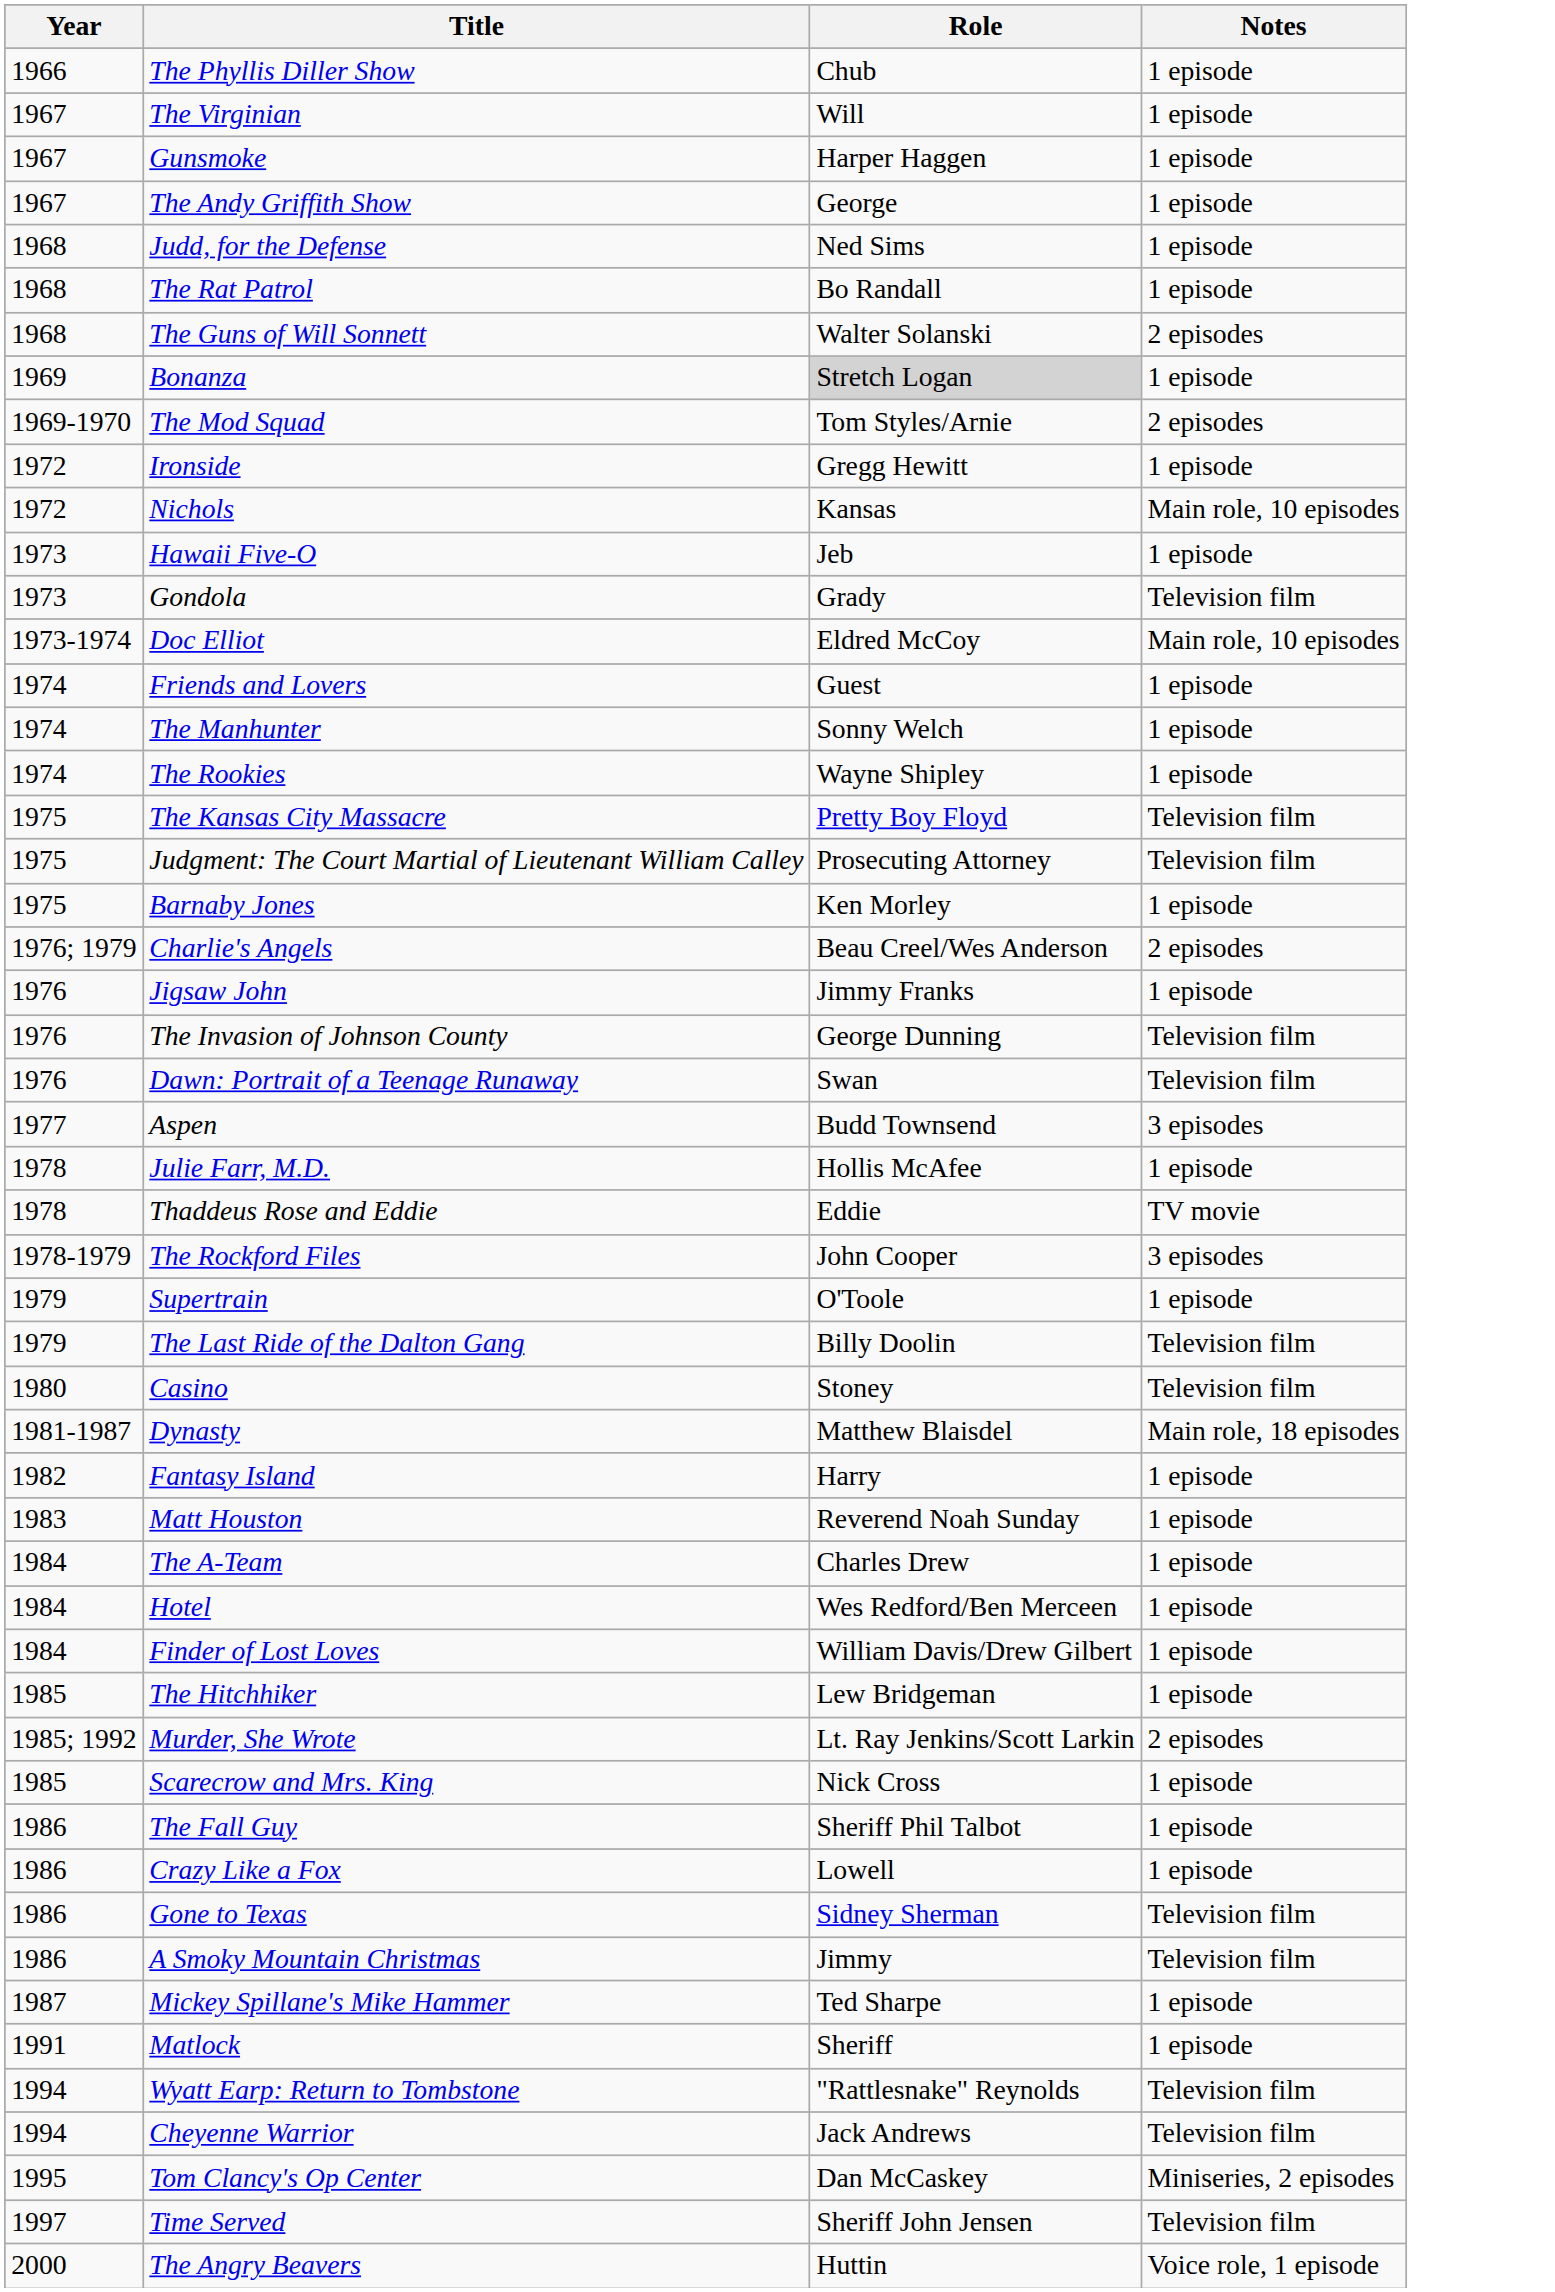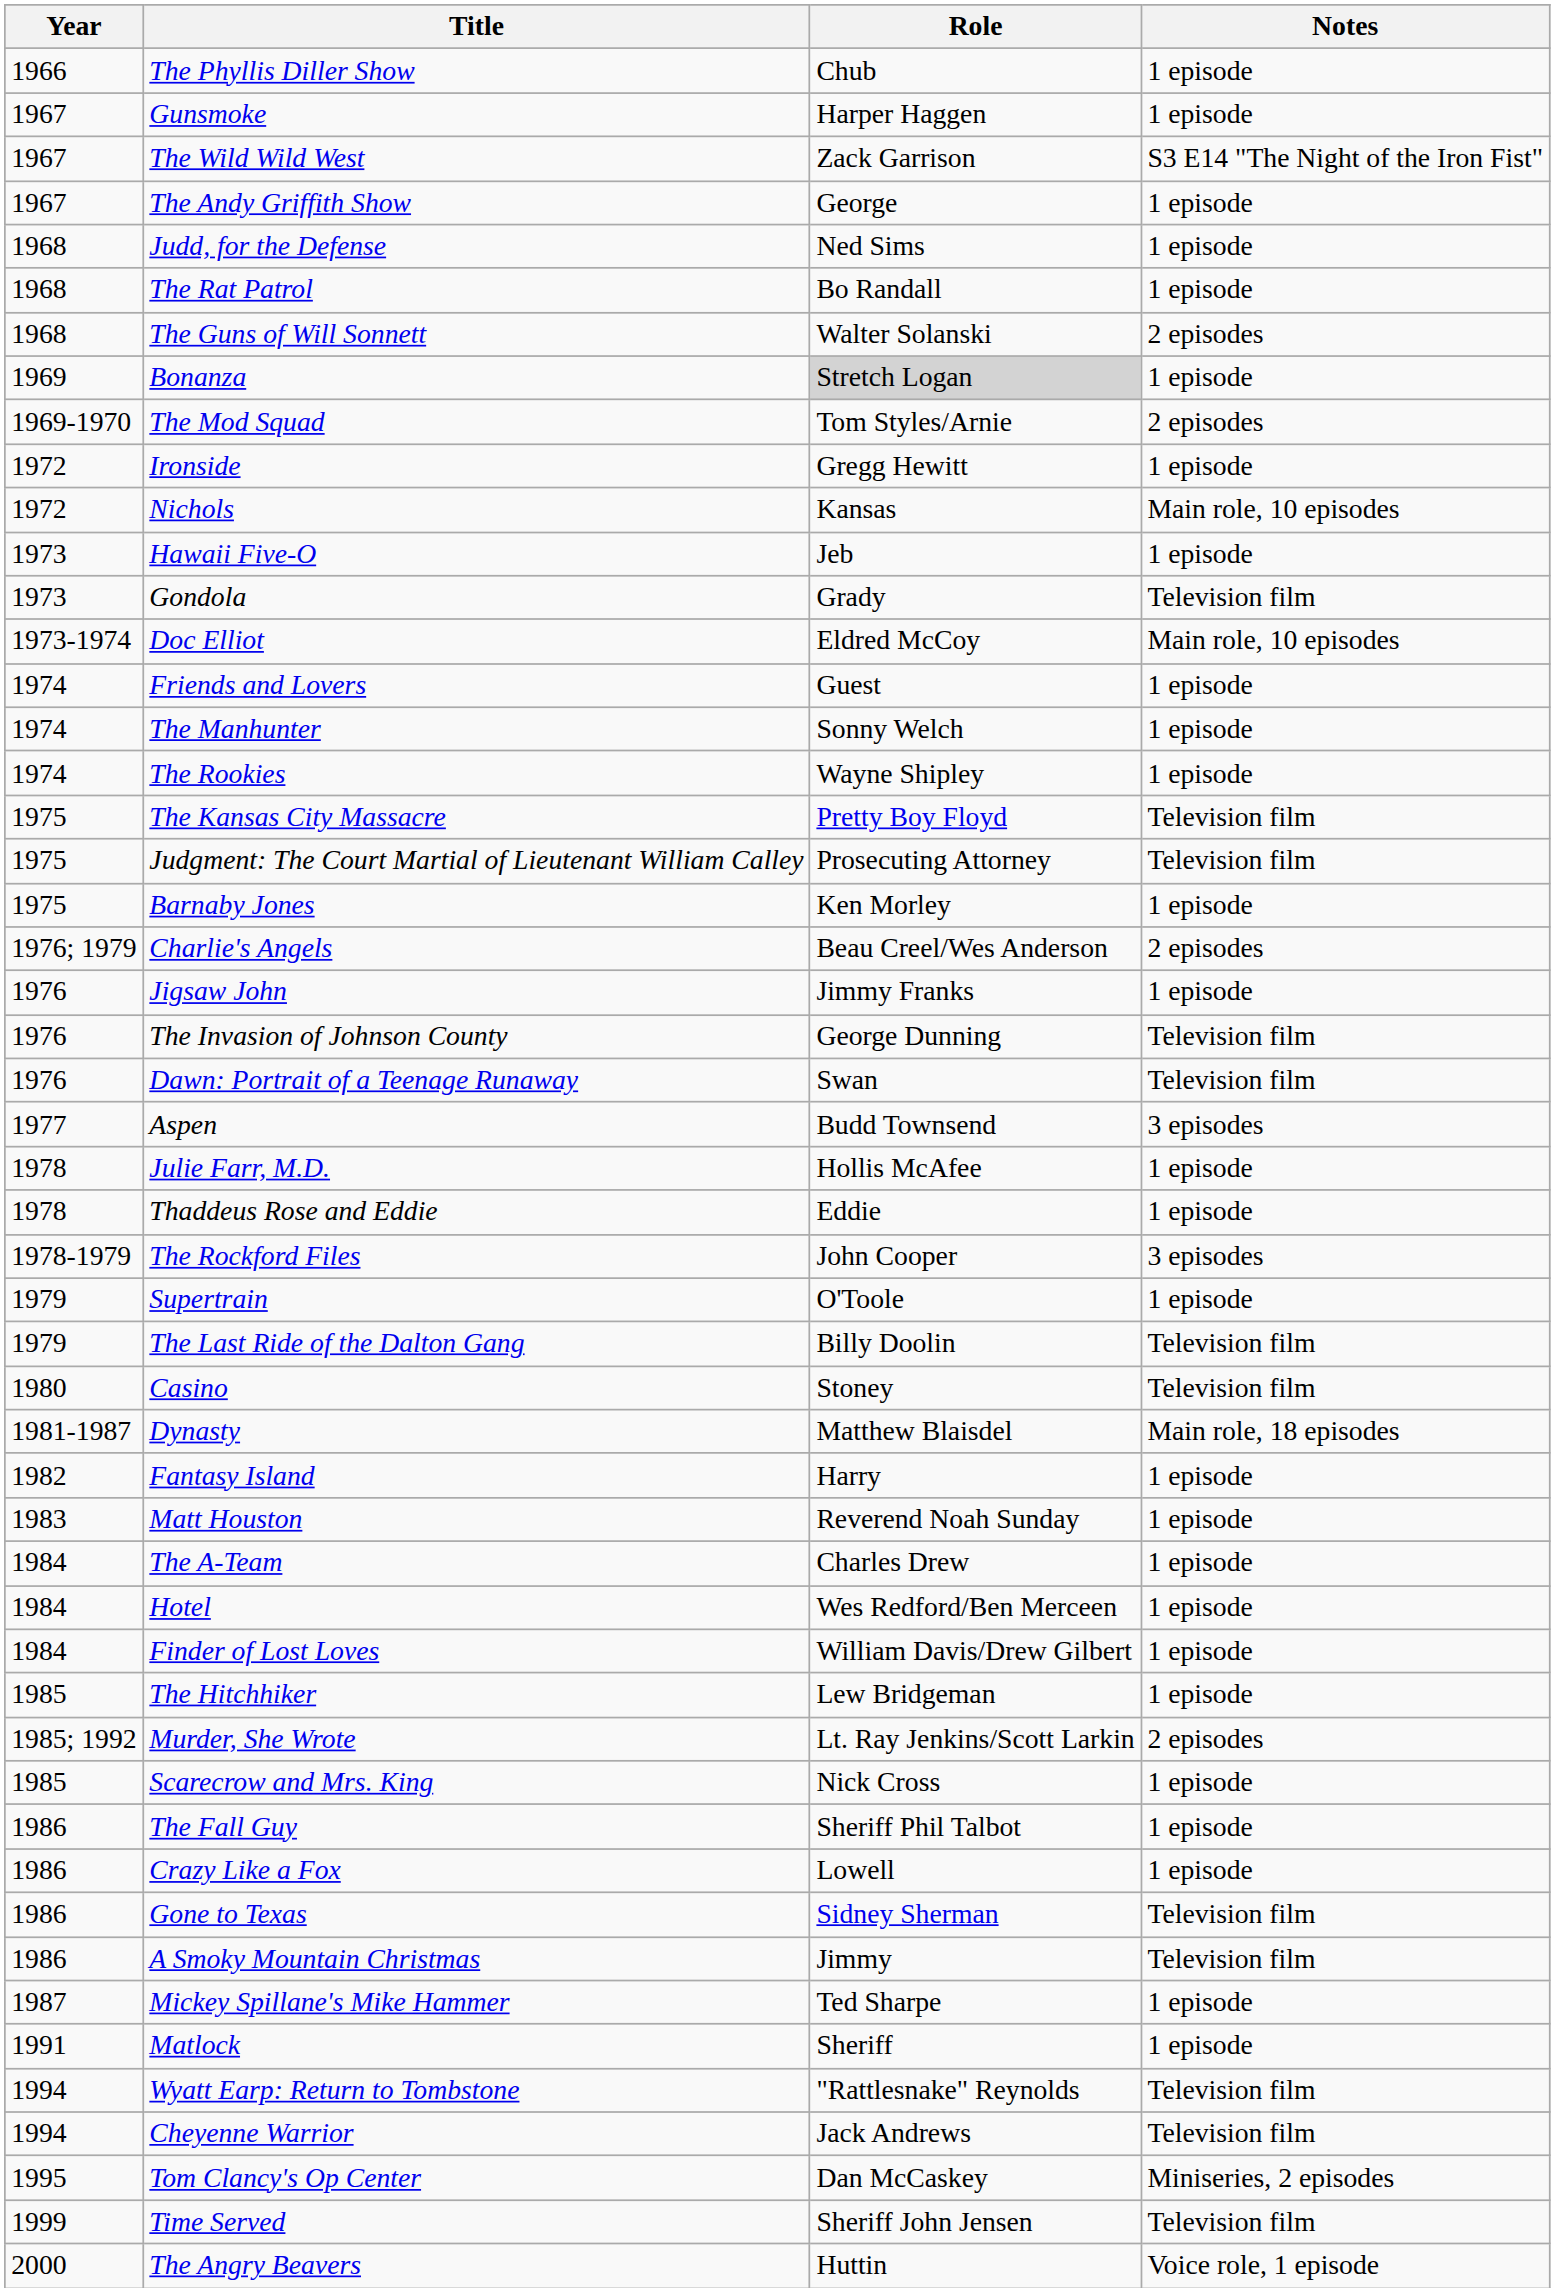 <table class="wikitable sortable">
 <tr>
 <th>Year</th>
 <th>Title</th>
 <th>Role</th>
 <th>Notes</th>
 </tr>
 <tr>
 <td>1966</td>
 <td><em><a href='#'>The Phyllis Diller Show</a></em></td>
 <td>Chub</td>
 <td>1 episode</td>
 </tr>
 <tr>
 <td>1967</td>
-<td><em><a href='#'>The Virginian</a></em></td>
-<td>Will</td>
+<td><em><a href='#'>Gunsmoke</a></em></td>
+<td>Harper Haggen</td>
 <td>1 episode</td>
 </tr>
 <tr>
 <td>1967</td>
-<td><em><a href='#'>Gunsmoke</a></em></td>
-<td>Harper Haggen</td>
-<td>1 episode</td>
+<td><em><a href='#'>The Wild Wild West</a></em></td>
+<td>Zack Garrison</td>
+<td>S3 E14 "The Night of the Iron Fist"</td>
 </tr>
 <tr>
 <td>1967</td>
 <td><em><a href='#'>The Andy Griffith Show</a></em></td>
 <td>George</td>
 <td>1 episode</td>
 </tr>
 <tr>
 <td>1968</td>
 <td><em><a href='#'>Judd, for the Defense</a></em></td>
 <td>Ned Sims</td>
 <td>1 episode</td>
 </tr>
 <tr>
 <td>1968</td>
 <td><em><a href='#'>The Rat Patrol</a></em></td>
 <td>Bo Randall</td>
 <td>1 episode</td>
 </tr>
 <tr>
 <td>1968</td>
 <td><em><a href='#'>The Guns of Will Sonnett</a></em></td>
 <td>Walter Solanski</td>
 <td>2 episodes</td>
 </tr>
 <tr>
 <td>1969</td>
 <td><em><a href='#'>Bonanza</a></em></td>
 <td style="background: lightgrey;">Stretch Logan</td>
 <td>1 episode</td>
 </tr>
 <tr>
 <td>1969-1970</td>
 <td><em><a href='#'>The Mod Squad</a></em></td>
 <td>Tom Styles/Arnie</td>
 <td>2 episodes</td>
 </tr>
 <tr>
 <td>1972</td>
 <td><em><a href='#'>Ironside</a></em></td>
 <td>Gregg Hewitt</td>
 <td>1 episode</td>
 </tr>
 <tr>
 <td>1972</td>
 <td><em><a href='#'>Nichols</a></em></td>
 <td>Kansas</td>
 <td>Main role, 10 episodes</td>
 </tr>
 <tr>
 <td>1973</td>
 <td><em><a href='#'>Hawaii Five-O</a></em></td>
 <td>Jeb</td>
 <td>1 episode</td>
 </tr>
 <tr>
 <td>1973</td>
 <td><em>Gondola</em></td>
 <td>Grady</td>
 <td>Television film</td>
 </tr>
 <tr>
 <td>1973-1974</td>
 <td><em><a href='#'>Doc Elliot</a></em></td>
 <td>Eldred McCoy</td>
 <td>Main role, 10 episodes</td>
 </tr>
 <tr>
 <td>1974</td>
 <td><em><a href='#'>Friends and Lovers</a></em></td>
 <td>Guest</td>
 <td>1 episode</td>
 </tr>
 <tr>
 <td>1974</td>
 <td><em><a href='#'>The Manhunter</a></em></td>
 <td>Sonny Welch</td>
 <td>1 episode</td>
 </tr>
 <tr>
 <td>1974</td>
 <td><em><a href='#'>The Rookies</a></em></td>
 <td>Wayne Shipley</td>
 <td>1 episode</td>
 </tr>
 <tr>
 <td>1975</td>
 <td><em><a href='#'>The Kansas City Massacre</a></em></td>
 <td><a href='#'>Pretty Boy Floyd</a></td>
 <td>Television film</td>
 </tr>
 <tr>
 <td>1975</td>
 <td><em>Judgment: The Court Martial of Lieutenant William Calley</em></td>
 <td>Prosecuting Attorney</td>
 <td>Television film</td>
 </tr>
 <tr>
 <td>1975</td>
 <td><em><a href='#'>Barnaby Jones</a></em></td>
 <td>Ken Morley</td>
 <td>1 episode</td>
 </tr>
 <tr>
 <td>1976; 1979</td>
 <td><em><a href='#'>Charlie's Angels</a></em></td>
 <td>Beau Creel/Wes Anderson</td>
 <td>2 episodes</td>
 </tr>
 <tr>
 <td>1976</td>
 <td><em><a href='#'>Jigsaw John</a></em></td>
 <td>Jimmy Franks</td>
 <td>1 episode</td>
 </tr>
 <tr>
 <td>1976</td>
 <td><em>The Invasion of Johnson County</em></td>
 <td>George Dunning</td>
 <td>Television film</td>
 </tr>
 <tr>
 <td>1976</td>
 <td><em><a href='#'>Dawn: Portrait of a Teenage Runaway</a></em></td>
 <td>Swan</td>
 <td>Television film</td>
 </tr>
 <tr>
 <td>1977</td>
 <td><em>Aspen</em></td>
 <td>Budd Townsend</td>
 <td>3 episodes</td>
 </tr>
 <tr |->
 <td>1978</td>
 <td><em><a href='#'>Julie Farr, M.D.</a></em></td>
 <td>Hollis McAfee</td>
 <td>1 episode</td>
 </tr>
 <tr>
 <td>1978</td>
 <td><em>Thaddeus Rose and Eddie</em></td>
 <td>Eddie</td>
-<td>TV movie</td>
+<td>1 episode</td>
 </tr>
 <tr>
 <td>1978-1979</td>
 <td><em><a href='#'>The Rockford Files</a></em></td>
 <td>John Cooper</td>
 <td>3 episodes</td>
 </tr>
 <tr>
 <td>1979</td>
 <td><em><a href='#'>Supertrain</a></em></td>
 <td>O'Toole</td>
 <td>1 episode</td>
 </tr>
 <tr>
 <td>1979</td>
 <td><em><a href='#'>The Last Ride of the Dalton Gang</a></em></td>
 <td>Billy Doolin</td>
 <td>Television film</td>
 </tr>
 <tr>
 <td>1980</td>
 <td><em><a href='#'>Casino</a></em></td>
 <td>Stoney</td>
 <td>Television film</td>
 </tr>
 <tr>
 <td>1981-1987</td>
 <td><em><a href='#'>Dynasty</a></em></td>
 <td>Matthew Blaisdel</td>
 <td>Main role, 18 episodes</td>
 </tr>
 <tr>
 <td>1982</td>
 <td><em><a href='#'>Fantasy Island</a></em></td>
 <td>Harry</td>
 <td>1 episode</td>
 </tr>
 <tr>
 <td>1983</td>
 <td><em><a href='#'>Matt Houston</a></em></td>
 <td>Reverend Noah Sunday</td>
 <td>1 episode</td>
 </tr>
 <tr>
 <td>1984</td>
 <td><em><a href='#'>The A-Team</a></em></td>
 <td>Charles Drew</td>
 <td>1 episode</td>
 </tr>
 <tr>
 <td>1984</td>
 <td><em><a href='#'>Hotel</a></em></td>
 <td>Wes Redford/Ben Merceen</td>
 <td>1 episode</td>
 </tr>
 <tr>
 <td>1984</td>
 <td><em><a href='#'>Finder of Lost Loves</a></em></td>
 <td>William Davis/Drew Gilbert</td>
 <td>1 episode</td>
 </tr>
 <tr>
 <td>1985</td>
 <td><em><a href='#'>The Hitchhiker</a></em></td>
 <td>Lew Bridgeman</td>
 <td>1 episode</td>
 </tr>
 <tr>
 <td>1985; 1992</td>
 <td><em><a href='#'>Murder, She Wrote</a></em></td>
 <td>Lt. Ray Jenkins/Scott Larkin</td>
 <td>2 episodes</td>
 </tr>
 <tr>
 <td>1985</td>
 <td><em><a href='#'>Scarecrow and Mrs. King</a></em></td>
 <td>Nick Cross</td>
 <td>1 episode</td>
 </tr>
 <tr>
 <td>1986</td>
 <td><em><a href='#'>The Fall Guy</a></em></td>
 <td>Sheriff Phil Talbot</td>
 <td>1 episode</td>
 </tr>
 <tr>
 <td>1986</td>
 <td><em><a href='#'>Crazy Like a Fox</a></em></td>
 <td>Lowell</td>
 <td>1 episode</td>
 </tr>
 <tr>
 <td>1986</td>
 <td><em><a href='#'>Gone to Texas</a></em></td>
 <td><a href='#'>Sidney Sherman</a></td>
 <td>Television film</td>
 </tr>
 <tr>
 <td>1986</td>
 <td><em><a href='#'>A Smoky Mountain Christmas</a></em></td>
 <td>Jimmy</td>
 <td>Television film</td>
 </tr>
 <tr>
 <td>1987</td>
 <td><em><a href='#'>Mickey Spillane's Mike Hammer</a></em></td>
 <td>Ted Sharpe</td>
 <td>1 episode</td>
 </tr>
 <tr>
 <td>1991</td>
 <td><em><a href='#'>Matlock</a></em></td>
 <td>Sheriff</td>
 <td>1 episode</td>
 </tr>
 <tr>
 <td>1994</td>
 <td><em><a href='#'>Wyatt Earp: Return to Tombstone</a></em></td>
 <td>"Rattlesnake" Reynolds</td>
 <td>Television film</td>
 </tr>
 <tr>
 <td>1994</td>
 <td><em><a href='#'>Cheyenne Warrior</a></em></td>
 <td>Jack Andrews</td>
 <td>Television film</td>
 </tr>
 <tr>
 <td>1995</td>
 <td><em><a href='#'>Tom Clancy's Op Center</a></em></td>
 <td>Dan McCaskey</td>
 <td>Miniseries, 2 episodes</td>
 </tr>
 <tr>
-<td>1997</td>
+<td>1999</td>
 <td><em><a href='#'>Time Served</a></em></td>
 <td>Sheriff John Jensen</td>
 <td>Television film</td>
 </tr>
 <tr>
 <td>2000</td>
 <td><em><a href='#'>The Angry Beavers</a></em></td>
 <td>Huttin</td>
 <td>Voice role, 1 episode</td>
 </tr>
 </table>
